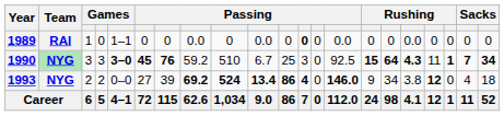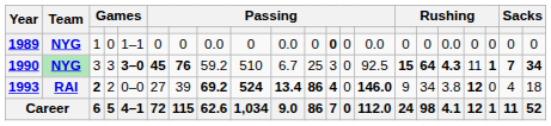 <table class="wikitable" style="text-align:center;">
 <tr>
 <th rowspan="2">Year</th>
 <th rowspan="2">Team</th>
 <th colspan="3">Games</th>
 <th colspan="9">Passing</th>
 <th colspan="5">Rushing</th>
 <th colspan="2">Sacks</th>
 </tr>
 <tr>
 <th></th>
 <th></th>
 <th></th>
 <th></th>
 <th></th>
 <th></th>
 <th></th>
 <th></th>
 <th></th>
 <th></th>
 <th></th>
 <th></th>
 <th></th>
 <th></th>
 <th></th>
 <th></th>
 <th></th>
 <th></th>
 <th></th>
 </tr>
 <tr>
 <th><a href='#'>1989</a></th>
-<th><a href='#'>RAI</a></th>
+<th><a href='#'>NYG</a></th>
 <td>1</td>
 <td>0</td>
 <td>1–1</td>
 <td>0</td>
 <td>0</td>
 <td>0.0</td>
 <td>0</td>
 <td>0.0</td>
 <td>0</td>
 <td><strong>0</strong></td>
 <td>0</td>
 <td>0.0</td>
 <td>0</td>
 <td>0</td>
 <td>0.0</td>
 <td>0</td>
 <td>0</td>
 <td>0</td>
 <td>0</td>
 </tr>
 <tr>
 <th><a href='#'>1990</a></th>
 <th style="background:#afe6ba; width:3em;"><a href='#'>NYG</a></th>
 <td>3</td>
 <td>3</td>
 <td><strong>3–0</strong></td>
 <td><strong>45</strong></td>
 <td><strong>76</strong></td>
 <td>59.2</td>
 <td>510</td>
 <td>6.7</td>
 <td>25</td>
 <td>3</td>
 <td>0</td>
 <td>92.5</td>
 <td><strong>15</strong></td>
 <td><strong>64</strong></td>
 <td><strong>4.3</strong></td>
 <td>11</td>
 <td><strong>1</strong></td>
 <td><strong>7</strong></td>
 <td><strong>34</strong></td>
 </tr>
 <tr>
 <th><a href='#'>1993</a></th>
-<th><a href='#'>NYG</a></th>
-<td>2</td>
+<th><a href='#'>RAI</a></th>
+<td><strong>2</strong></td>
 <td>2</td>
 <td>0–0</td>
 <td>27</td>
 <td>39</td>
 <td><strong>69.2</strong></td>
 <td><strong>524</strong></td>
 <td><strong>13.4</strong></td>
 <td><strong>86</strong></td>
 <td><strong>4</strong></td>
 <td>0</td>
 <td><strong>146.0</strong></td>
 <td>9</td>
 <td>34</td>
 <td>3.8</td>
 <td><strong>12</strong></td>
 <td>0</td>
 <td>4</td>
 <td>18</td>
 </tr>
 <tr>
 <th colspan="2">Career</th>
 <th>6</th>
 <th>5</th>
 <th>4–1</th>
 <th>72</th>
 <th>115</th>
 <th>62.6</th>
 <th>1,034</th>
 <th>9.0</th>
 <th>86</th>
 <th>7</th>
 <th>0</th>
 <th>112.0</th>
 <th>24</th>
 <th>98</th>
 <th>4.1</th>
 <th>12</th>
 <th>1</th>
 <th>11</th>
 <th>52</th>
 </tr>
 </table>
